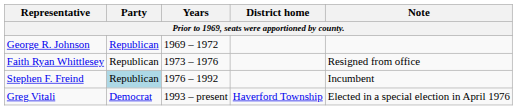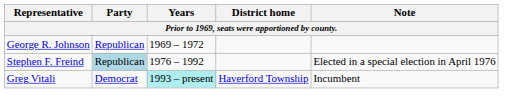 <table class=wikitable>
 <tr valign=bottom>
 <th>Representative</th>
 <th>Party</th>
 <th>Years</th>
 <th>District home</th>
 <th>Note</th>
 </tr>
 <tr>
 <th colspan=5 style="font-size: 80%;"><em>Prior to 1969, seats were apportioned by county.</em></th>
 </tr>
 <tr>
 <td><a href='#'>George R. Johnson</a></td>
 <td><a href='#'>Republican</a></td>
 <td>1969 – 1972</td>
 <td></td>
 <td></td>
 </tr>
 <tr>
-<td><a href='#'>Faith Ryan Whittlesey</a></td>
-<td>Republican</td>
-<td>1973 – 1976</td>
-<td></td>
-<td>Resigned from office</td>
-</tr>
-<tr>
 <td><a href='#'>Stephen F. Freind</a></td>
 <td style="background: lightblue;">Republican</td>
 <td>1976 – 1992</td>
 <td></td>
-<td>Incumbent</td>
+<td>Elected in a special election in April 1976</td>
 </tr>
 <tr>
 <td><a href='#'>Greg Vitali</a></td>
 <td><a href='#'>Democrat</a></td>
-<td>1993 – present</td>
+<td style="background: paleturquoise;">1993 – present</td>
 <td><a href='#'>Haverford Township</a></td>
-<td>Elected in a special election in April 1976</td>
+<td>Incumbent</td>
 </tr>
 </table>
